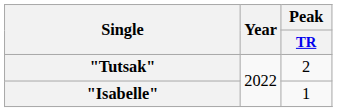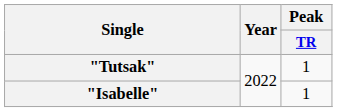 <table class="wikitable plainrowheaders" style="text-align:center;">
 <tr>
 <th scope="col" rowspan="2" style="width:14em;">Single</th>
 <th scope="col" rowspan="2">Year</th>
 <th scope="col">Peak</th>
 </tr>
 <tr>
 <th scope="col" style="width:3em;font-size:90%;"><a href='#'>TR</a></th>
 </tr>
 <tr>
 <th scope="row">"Tutsak"</th>
 <td rowspan="2">2022</td>
-<td>2</td>
+<td>1</td>
 </tr>
 <tr>
 <th scope="row">"Isabelle"</th>
 <td>1</td>
 </tr>
 <tr>
 </tr>
 </table>
